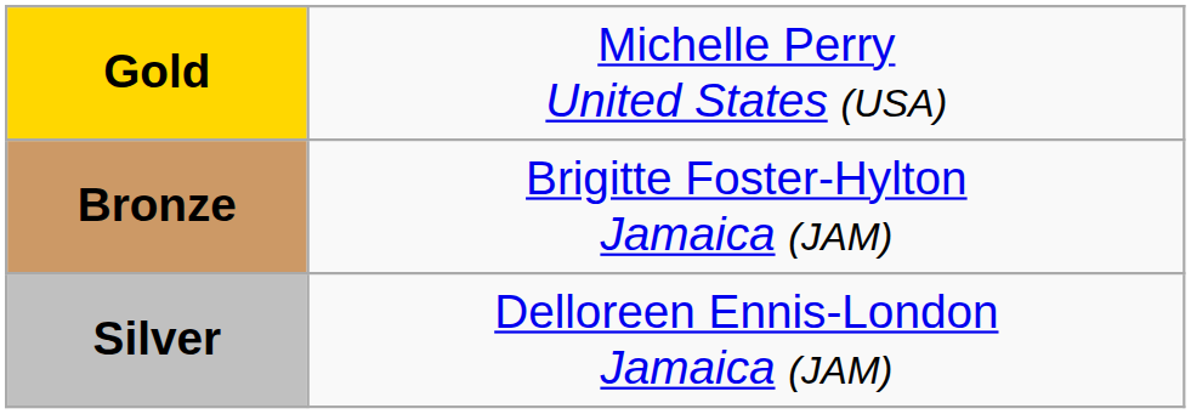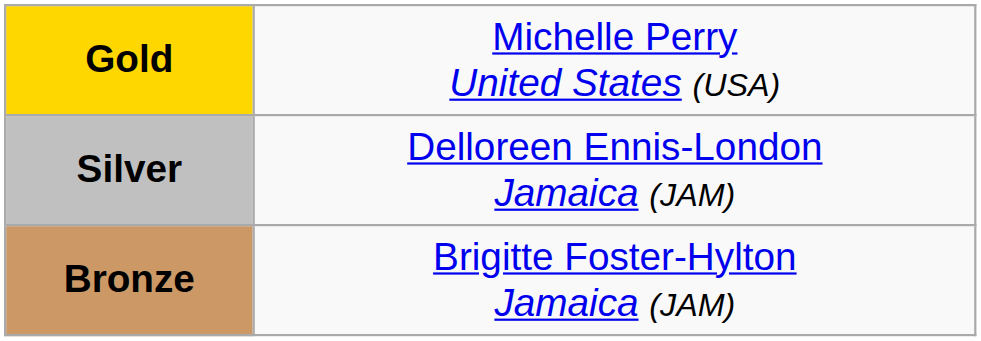 <table class="wikitable" style=" text-align:center; font-size:110%;" width="35%">
 <tr>
 <td bgcolor="gold"><strong>Gold</strong></td>
 <td> <a href='#'>Michelle Perry</a><br><em><a href='#'>United States</a> <small>(USA)</small></em></td>
 </tr>
 <tr>
+<td bgcolor="silver"><strong>Silver</strong></td>
+<td> <a href='#'>Delloreen Ennis-London</a><br><em><a href='#'>Jamaica</a> <small>(JAM)</small></em></td>
+</tr>
+<tr>
 <td bgcolor="CC9966"><strong>Bronze</strong></td>
 <td> <a href='#'>Brigitte Foster-Hylton</a><br><em><a href='#'>Jamaica</a> <small>(JAM)</small></em></td>
 </tr>
-<tr>
-<td bgcolor="silver"><strong>Silver</strong></td>
-<td> <a href='#'>Delloreen Ennis-London</a><br><em><a href='#'>Jamaica</a> <small>(JAM)</small></em></td>
-</tr>
 </table>
